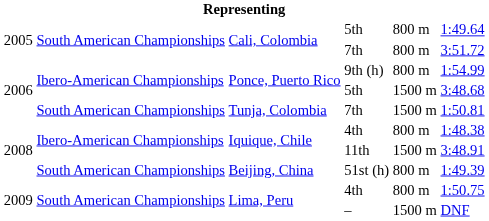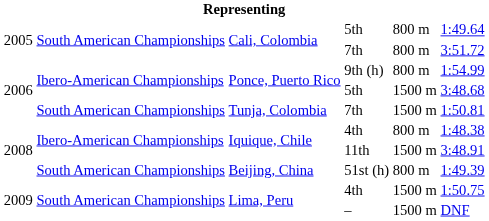 <table>
 <tr>
 <th colspan="6">Representing </th>
 </tr>
 <tr>
 <td rowspan=2>2005</td>
 <td rowspan=2><a href='#'>South American Championships</a></td>
 <td rowspan=2><a href='#'>Cali, Colombia</a></td>
 <td>5th</td>
 <td>800 m</td>
 <td><a href='#'>1:49.64</a></td>
 </tr>
 <tr>
 <td>7th</td>
 <td>800 m</td>
 <td><a href='#'>3:51.72</a></td>
 </tr>
 <tr>
 <td rowspan=3>2006</td>
 <td rowspan=2><a href='#'>Ibero-American Championships</a></td>
 <td rowspan=2><a href='#'>Ponce, Puerto Rico</a></td>
 <td>9th (h)</td>
 <td>800 m</td>
 <td><a href='#'>1:54.99</a></td>
 </tr>
 <tr>
 <td>5th</td>
 <td>1500 m</td>
 <td><a href='#'>3:48.68</a></td>
 </tr>
 <tr>
 <td><a href='#'>South American Championships</a></td>
 <td><a href='#'>Tunja, Colombia</a></td>
 <td>7th</td>
 <td>1500 m</td>
 <td><a href='#'>1:50.81</a></td>
 </tr>
 <tr>
 <td rowspan=3>2008</td>
 <td rowspan=2><a href='#'>Ibero-American Championships</a></td>
 <td rowspan=2><a href='#'>Iquique, Chile</a></td>
 <td>4th</td>
 <td>800 m</td>
 <td><a href='#'>1:48.38</a></td>
 </tr>
 <tr>
 <td>11th</td>
 <td>1500 m</td>
 <td><a href='#'>3:48.91</a></td>
 </tr>
 <tr>
 <td><a href='#'>South American Championships</a></td>
 <td><a href='#'>Beijing, China</a></td>
 <td>51st (h)</td>
 <td>800 m</td>
 <td><a href='#'>1:49.39</a></td>
 </tr>
 <tr>
 <td rowspan=2>2009</td>
 <td rowspan=2><a href='#'>South American Championships</a></td>
 <td rowspan=2><a href='#'>Lima, Peru</a></td>
 <td>4th</td>
-<td>800 m</td>
+<td>1500 m</td>
 <td><a href='#'>1:50.75</a></td>
 </tr>
 <tr>
 <td>–</td>
 <td>1500 m</td>
 <td><a href='#'>DNF</a></td>
 </tr>
 </table>
